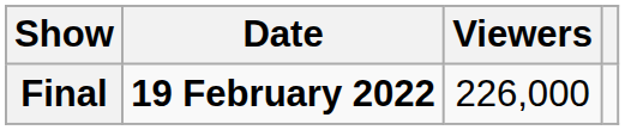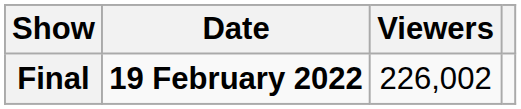 <table class="wikitable plainrowheaders sortable" style="text-align:center">
 <tr>
 <th scope="col">Show</th>
 <th scope="col">Date</th>
 <th scope="col">Viewers</th>
 <th scope="col" class="unsortable"></th>
 </tr>
 <tr>
 <th scope="row">Final</th>
 <td><strong>19 February 2022</strong></td>
-<td>226,000</td>
+<td>226,002</td>
 <td></td>
 </tr>
 </table>
